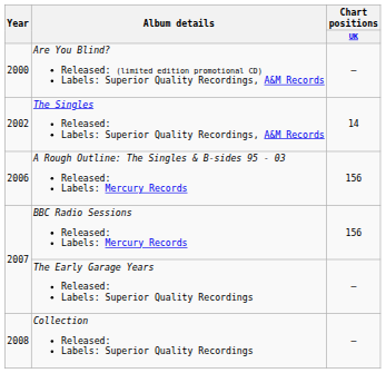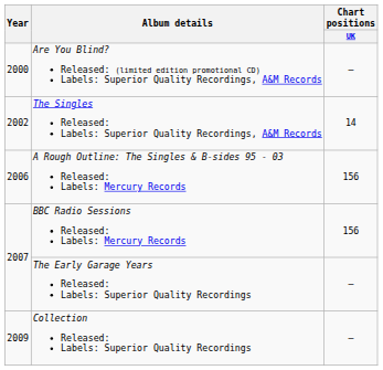 <table class="wikitable" style=text-align:center;>
 <tr>
 <th rowspan="2">Year</th>
 <th rowspan="2">Album details</th>
 <th>Chart positions</th>
 </tr>
 <tr style="font-size:smaller;">
 <th width="30"><a href='#'>UK</a><br></th>
 </tr>
 <tr>
 <td>2000</td>
 <td align="left"><em>Are You Blind?</em><br><ul><li>Released:  <small>(limited edition promotional CD)</small></li><li>Labels: Superior Quality Recordings, <a href='#'>A&M Records</a></li></ul></td>
 <td>–</td>
 </tr>
 <tr>
 <td>2002</td>
 <td align="left"><em><a href='#'>The Singles</a></em><br><ul><li>Released: </li><li>Labels: Superior Quality Recordings, <a href='#'>A&M Records</a></li></ul></td>
 <td>14</td>
 </tr>
 <tr>
 <td>2006</td>
 <td align="left"><em>A Rough Outline: The Singles & B-sides 95 - 03</em><br><ul><li>Released: </li><li>Labels: <a href='#'>Mercury Records</a></li></ul></td>
 <td>156</td>
 </tr>
 <tr>
 <td rowspan="2">2007</td>
 <td align="left"><em>BBC Radio Sessions</em><br><ul><li>Released: </li><li>Labels: <a href='#'>Mercury Records</a></li></ul></td>
 <td>156</td>
 </tr>
 <tr>
 <td align="left"><em>The Early Garage Years</em><br><ul><li>Released: </li><li>Labels: Superior Quality Recordings</li></ul></td>
 <td>–</td>
 </tr>
 <tr>
-<td>2008</td>
+<td>2009</td>
 <td align="left"><em>Collection</em><br><ul><li>Released: </li><li>Labels: Superior Quality Recordings</li></ul></td>
 <td>–</td>
 </tr>
 </table>
